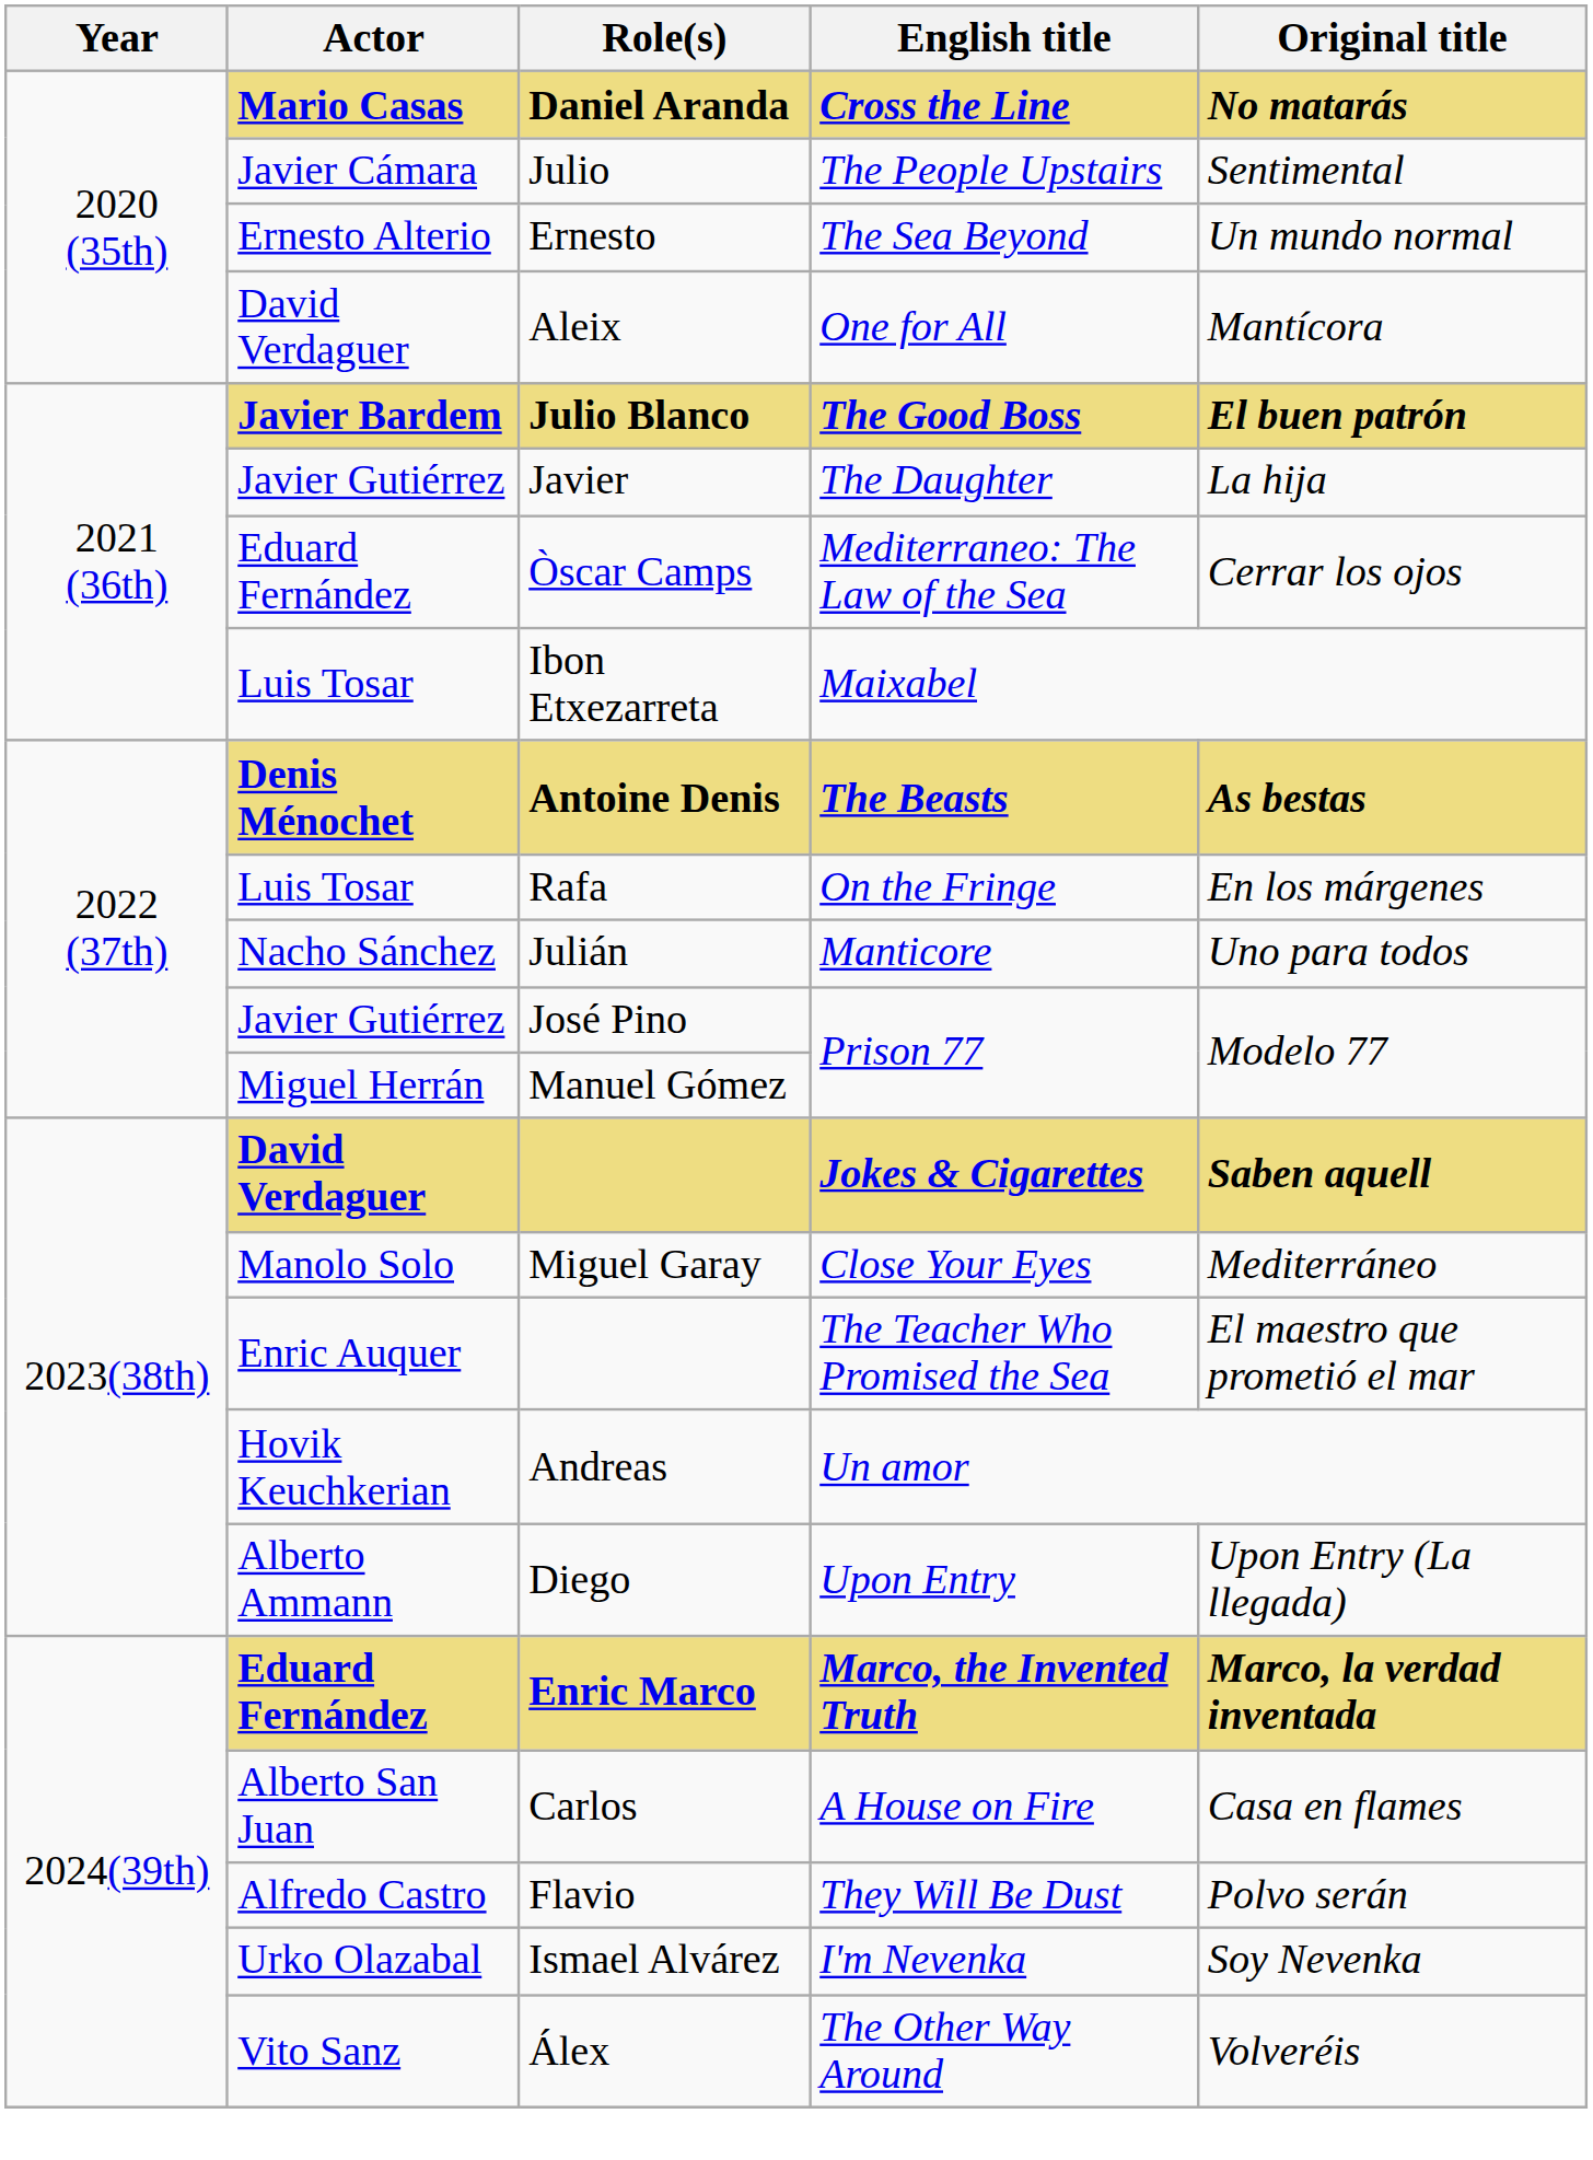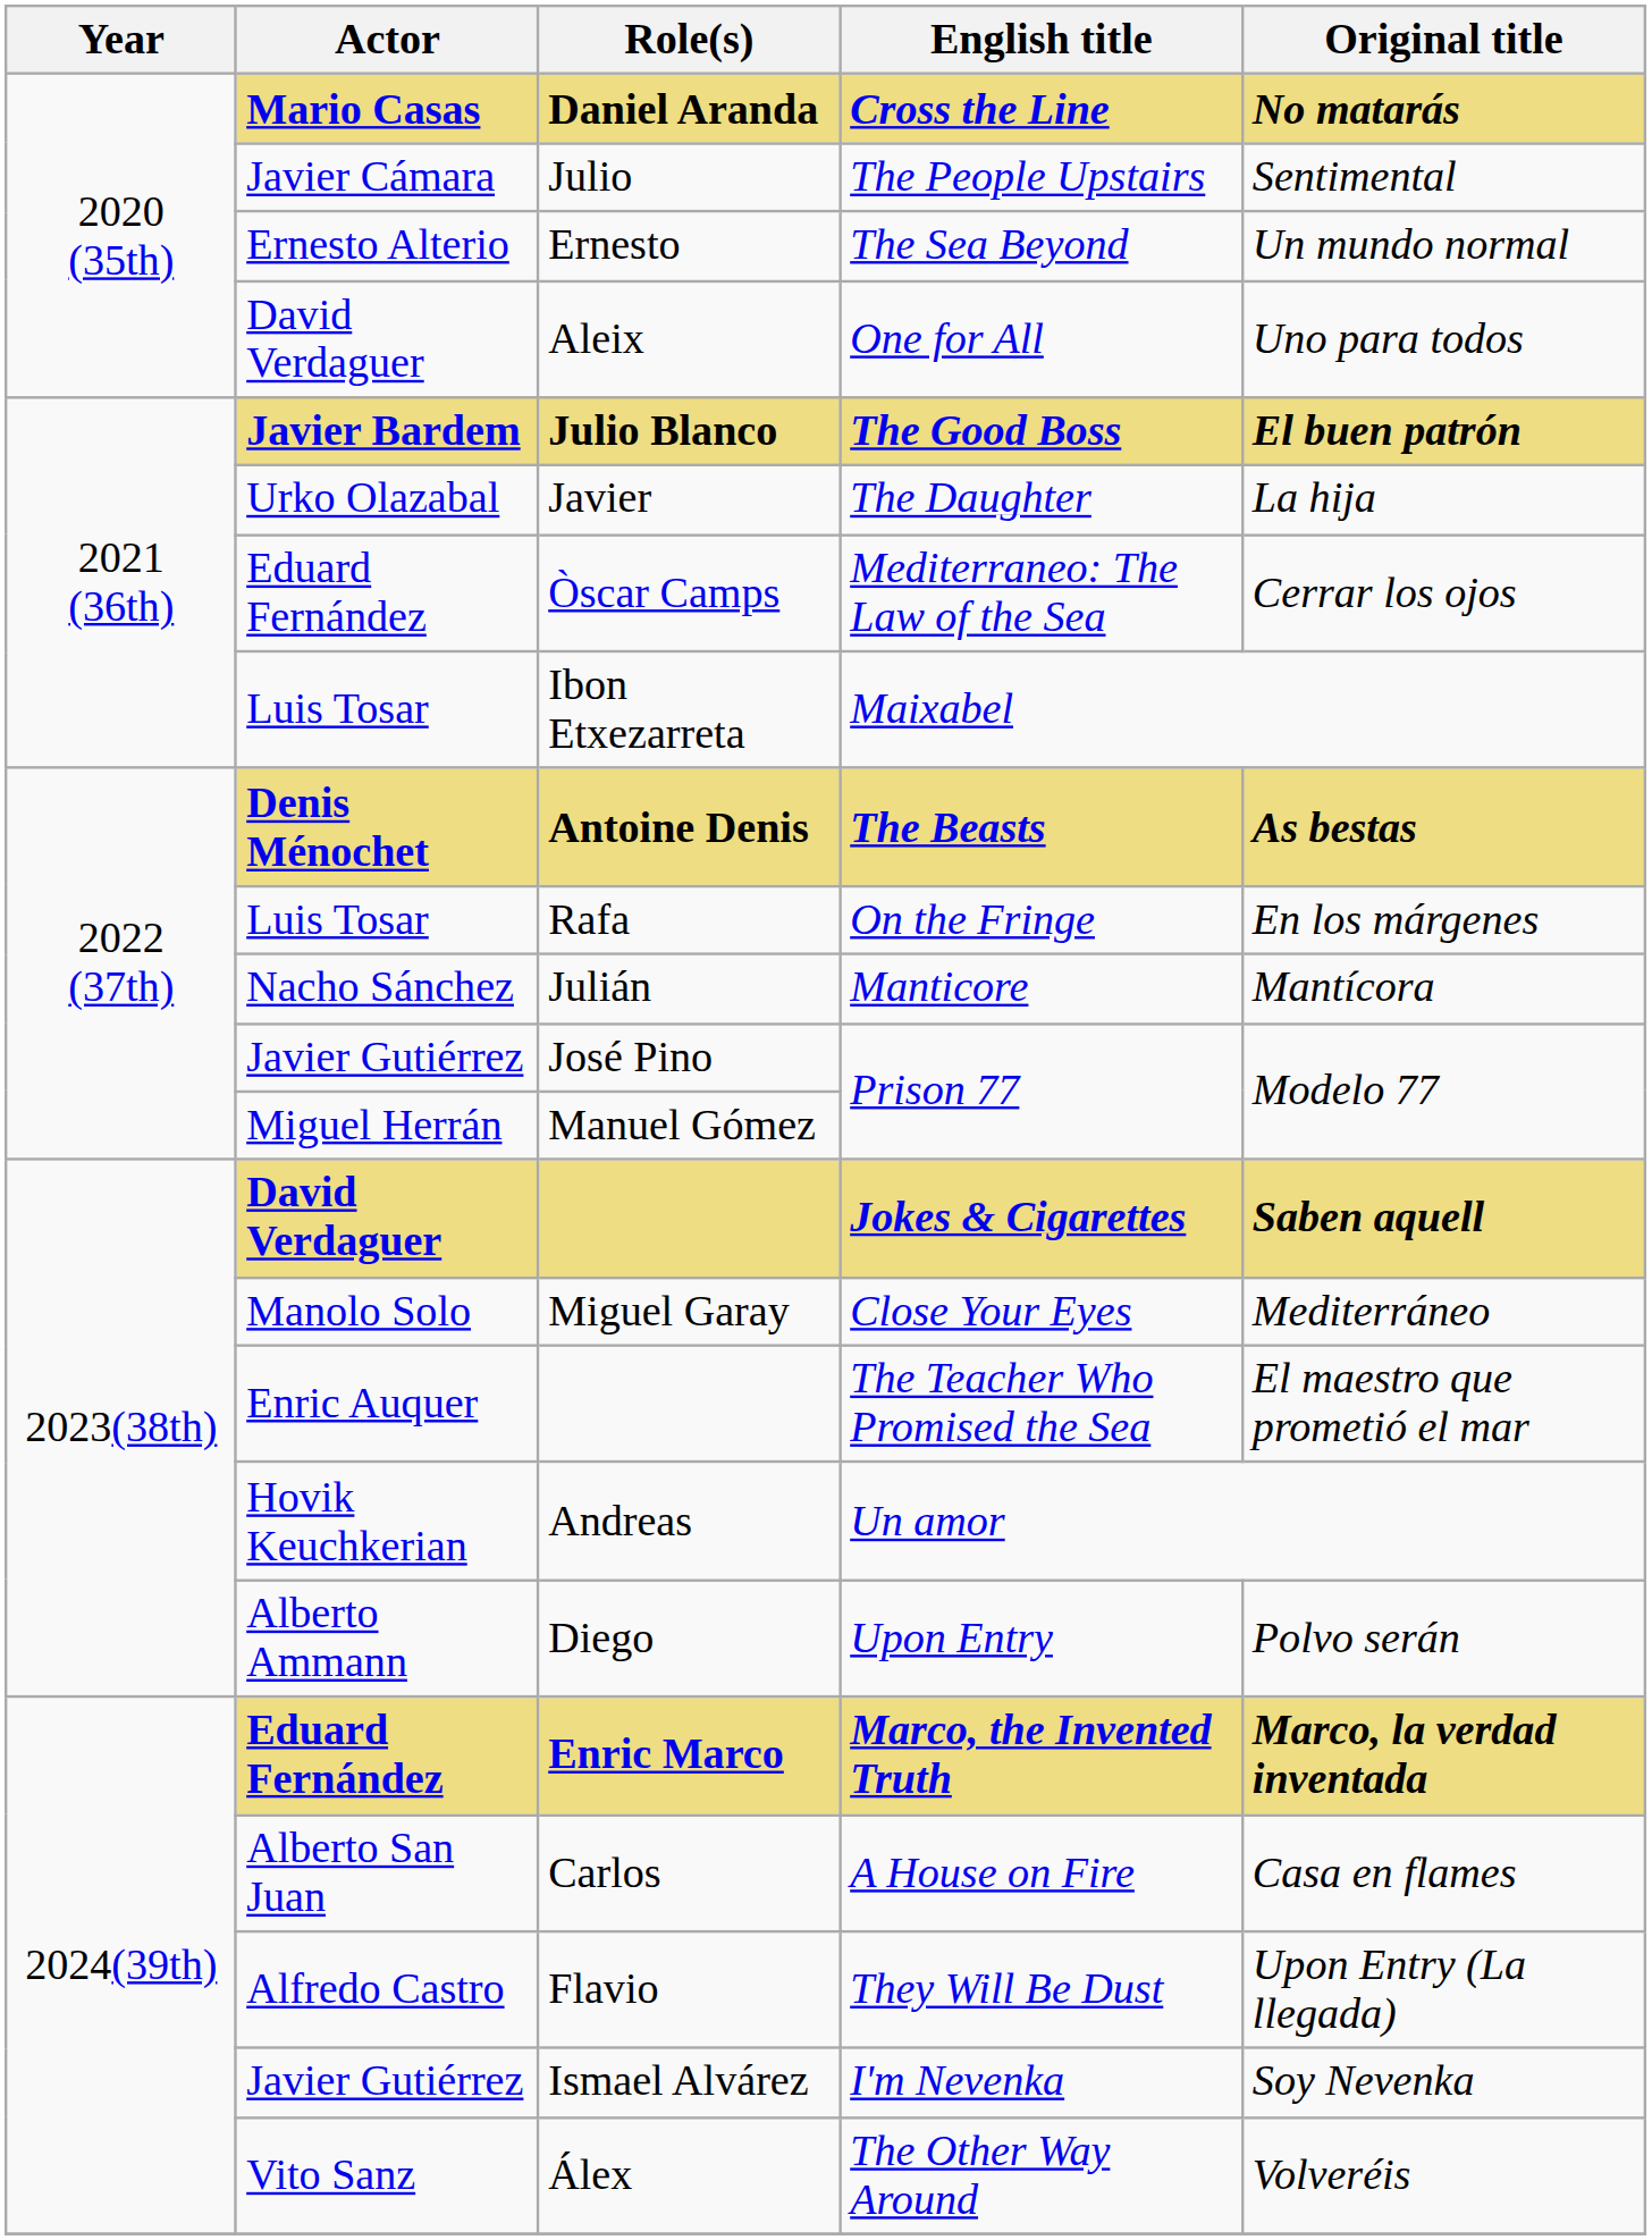 <table class="wikitable sortable" style="text-align:left;">
 <tr>
 <th scope="col" style="width:5%;">Year</th>
 <th scope="col" style="width:15%;">Actor</th>
 <th scope="col" style="width:15%;">Role(s)</th>
 <th scope="col" style="width:20%;">English title</th>
 <th scope="col" style="width:20%;">Original title</th>
 </tr>
 <tr>
 <td rowspan="4" style="text-align:center;">2020<br><a href='#'>(35th)</a><br></td>
 <td style="background:#eedd82;"><strong><a href='#'>Mario Casas</a></strong></td>
 <td style="background:#eedd82;"><strong>Daniel Aranda</strong></td>
 <td style="background:#eedd82;"><strong><em><a href='#'>Cross the Line</a></em></strong></td>
 <td style="background:#eedd82;"><strong><em>No matarás</em></strong></td>
 </tr>
 <tr>
 <td><a href='#'>Javier Cámara</a></td>
 <td>Julio</td>
 <td><em><a href='#'>The People Upstairs</a></em></td>
 <td><em>Sentimental</em></td>
 </tr>
 <tr>
 <td><a href='#'>Ernesto Alterio</a></td>
 <td>Ernesto</td>
 <td><em><a href='#'>The Sea Beyond</a></em></td>
 <td><em>Un mundo normal</em></td>
 </tr>
 <tr>
 <td><a href='#'>David Verdaguer</a></td>
 <td>Aleix</td>
 <td><em><a href='#'>One for All</a></em></td>
-<td><em>Mantícora</em></td>
+<td><em>Uno para todos</em></td>
 </tr>
 <tr>
 <td rowspan="4" style="text-align:center;">2021<br><a href='#'>(36th)</a><br></td>
 <td style="background:#eedd82;"><strong><a href='#'>Javier Bardem</a></strong></td>
 <td style="background:#eedd82;"><strong>Julio Blanco</strong></td>
 <td style="background:#eedd82;"><strong><em><a href='#'>The Good Boss</a></em></strong></td>
 <td style="background:#eedd82;"><strong><em>El buen patrón</em></strong></td>
 </tr>
 <tr>
-<td><a href='#'>Javier Gutiérrez</a></td>
+<td><a href='#'>Urko Olazabal</a></td>
 <td>Javier</td>
 <td><em><a href='#'>The Daughter</a></em></td>
 <td><em>La hija</em></td>
 </tr>
 <tr>
 <td><a href='#'>Eduard Fernández</a></td>
 <td><a href='#'>Òscar Camps</a></td>
 <td><em><a href='#'>Mediterraneo: The Law of the Sea</a></em></td>
 <td><em>Cerrar los ojos</em></td>
 </tr>
 <tr>
 <td><a href='#'>Luis Tosar</a></td>
 <td>Ibon Etxezarreta</td>
 <td colspan="2"><em><a href='#'>Maixabel</a></em></td>
 </tr>
 <tr>
 <td rowspan="5" style="text-align:center;">2022<br><a href='#'>(37th)</a><br></td>
 <td style="background:#eedd82;"><strong><a href='#'>Denis Ménochet</a></strong></td>
 <td style="background:#eedd82;"><strong>Antoine Denis</strong></td>
 <td style="background:#eedd82;"><strong><em><a href='#'>The Beasts</a></em></strong></td>
 <td style="background:#eedd82;"><strong><em>As bestas</em></strong></td>
 </tr>
 <tr>
 <td><a href='#'>Luis Tosar</a></td>
 <td>Rafa</td>
 <td><em><a href='#'>On the Fringe</a></em></td>
 <td><em>En los márgenes</em></td>
 </tr>
 <tr>
 <td><a href='#'>Nacho Sánchez</a></td>
 <td>Julián</td>
 <td><em><a href='#'>Manticore</a></em></td>
-<td><em>Uno para todos</em></td>
+<td><em>Mantícora</em></td>
 </tr>
 <tr>
 <td><a href='#'>Javier Gutiérrez</a></td>
 <td>José Pino</td>
 <td rowspan="2"><em><a href='#'>Prison 77</a></em></td>
 <td rowspan="2"><em>Modelo 77</em></td>
 </tr>
 <tr>
 <td><a href='#'>Miguel Herrán</a></td>
 <td>Manuel Gómez</td>
 </tr>
 <tr>
 <td rowspan="5" style="text-align:center;">2023<a href='#'>(38th)</a></td>
 <td style="background:#eedd82;"><strong><a href='#'>David Verdaguer</a></strong></td>
 <td style="background:#eedd82;"><strong></strong></td>
 <td style="background:#eedd82;"><strong><em><a href='#'>Jokes & Cigarettes</a></em></strong></td>
 <td style="background:#eedd82;"><strong><em>Saben aquell</em></strong></td>
 </tr>
 <tr>
 <td><a href='#'>Manolo Solo</a></td>
 <td>Miguel Garay</td>
 <td><em><a href='#'>Close Your Eyes</a></em></td>
 <td><em>Mediterráneo</em></td>
 </tr>
 <tr>
 <td><a href='#'>Enric Auquer</a></td>
 <td></td>
 <td><em><a href='#'>The Teacher Who Promised the Sea</a></em></td>
 <td><em>El maestro que prometió el mar</em></td>
 </tr>
 <tr>
 <td><a href='#'>Hovik Keuchkerian</a></td>
 <td>Andreas</td>
 <td colspan = "2"><em><a href='#'>Un amor</a></em></td>
 </tr>
 <tr>
 <td><a href='#'>Alberto Ammann</a></td>
 <td>Diego</td>
 <td><em><a href='#'>Upon Entry</a></em></td>
-<td><em>Upon Entry (La llegada)</em></td>
+<td><em>Polvo serán</em></td>
 </tr>
 <tr>
 <td rowspan="5" style="text-align:center;">2024<a href='#'>(39th)</a></td>
 <td style="background:#eedd82;"><strong><a href='#'>Eduard Fernández</a></strong></td>
 <td style="background:#eedd82;"><strong><a href='#'>Enric Marco</a></strong></td>
 <td style="background:#eedd82;"><strong><em><a href='#'>Marco, the Invented Truth</a></em></strong></td>
 <td style="background:#eedd82;"><strong><em>Marco, la verdad inventada</em></strong></td>
 </tr>
 <tr>
 <td><a href='#'>Alberto San Juan</a></td>
 <td>Carlos</td>
 <td><em><a href='#'>A House on Fire</a></em></td>
 <td><em>Casa en flames</em></td>
 </tr>
 <tr>
 <td><a href='#'>Alfredo Castro</a></td>
 <td>Flavio</td>
 <td><em><a href='#'>They Will Be Dust</a></em></td>
-<td><em>Polvo serán</em></td>
+<td><em>Upon Entry (La llegada)</em></td>
 </tr>
 <tr>
-<td><a href='#'>Urko Olazabal</a></td>
+<td><a href='#'>Javier Gutiérrez</a></td>
 <td>Ismael Alvárez</td>
 <td><em><a href='#'>I'm Nevenka</a></em></td>
 <td><em>Soy Nevenka</em></td>
 </tr>
 <tr>
 <td><a href='#'>Vito Sanz</a></td>
 <td>Álex</td>
 <td><em><a href='#'>The Other Way Around</a></em></td>
 <td><em>Volveréis</em></td>
 </tr>
 <tr>
 </tr>
 </table>
